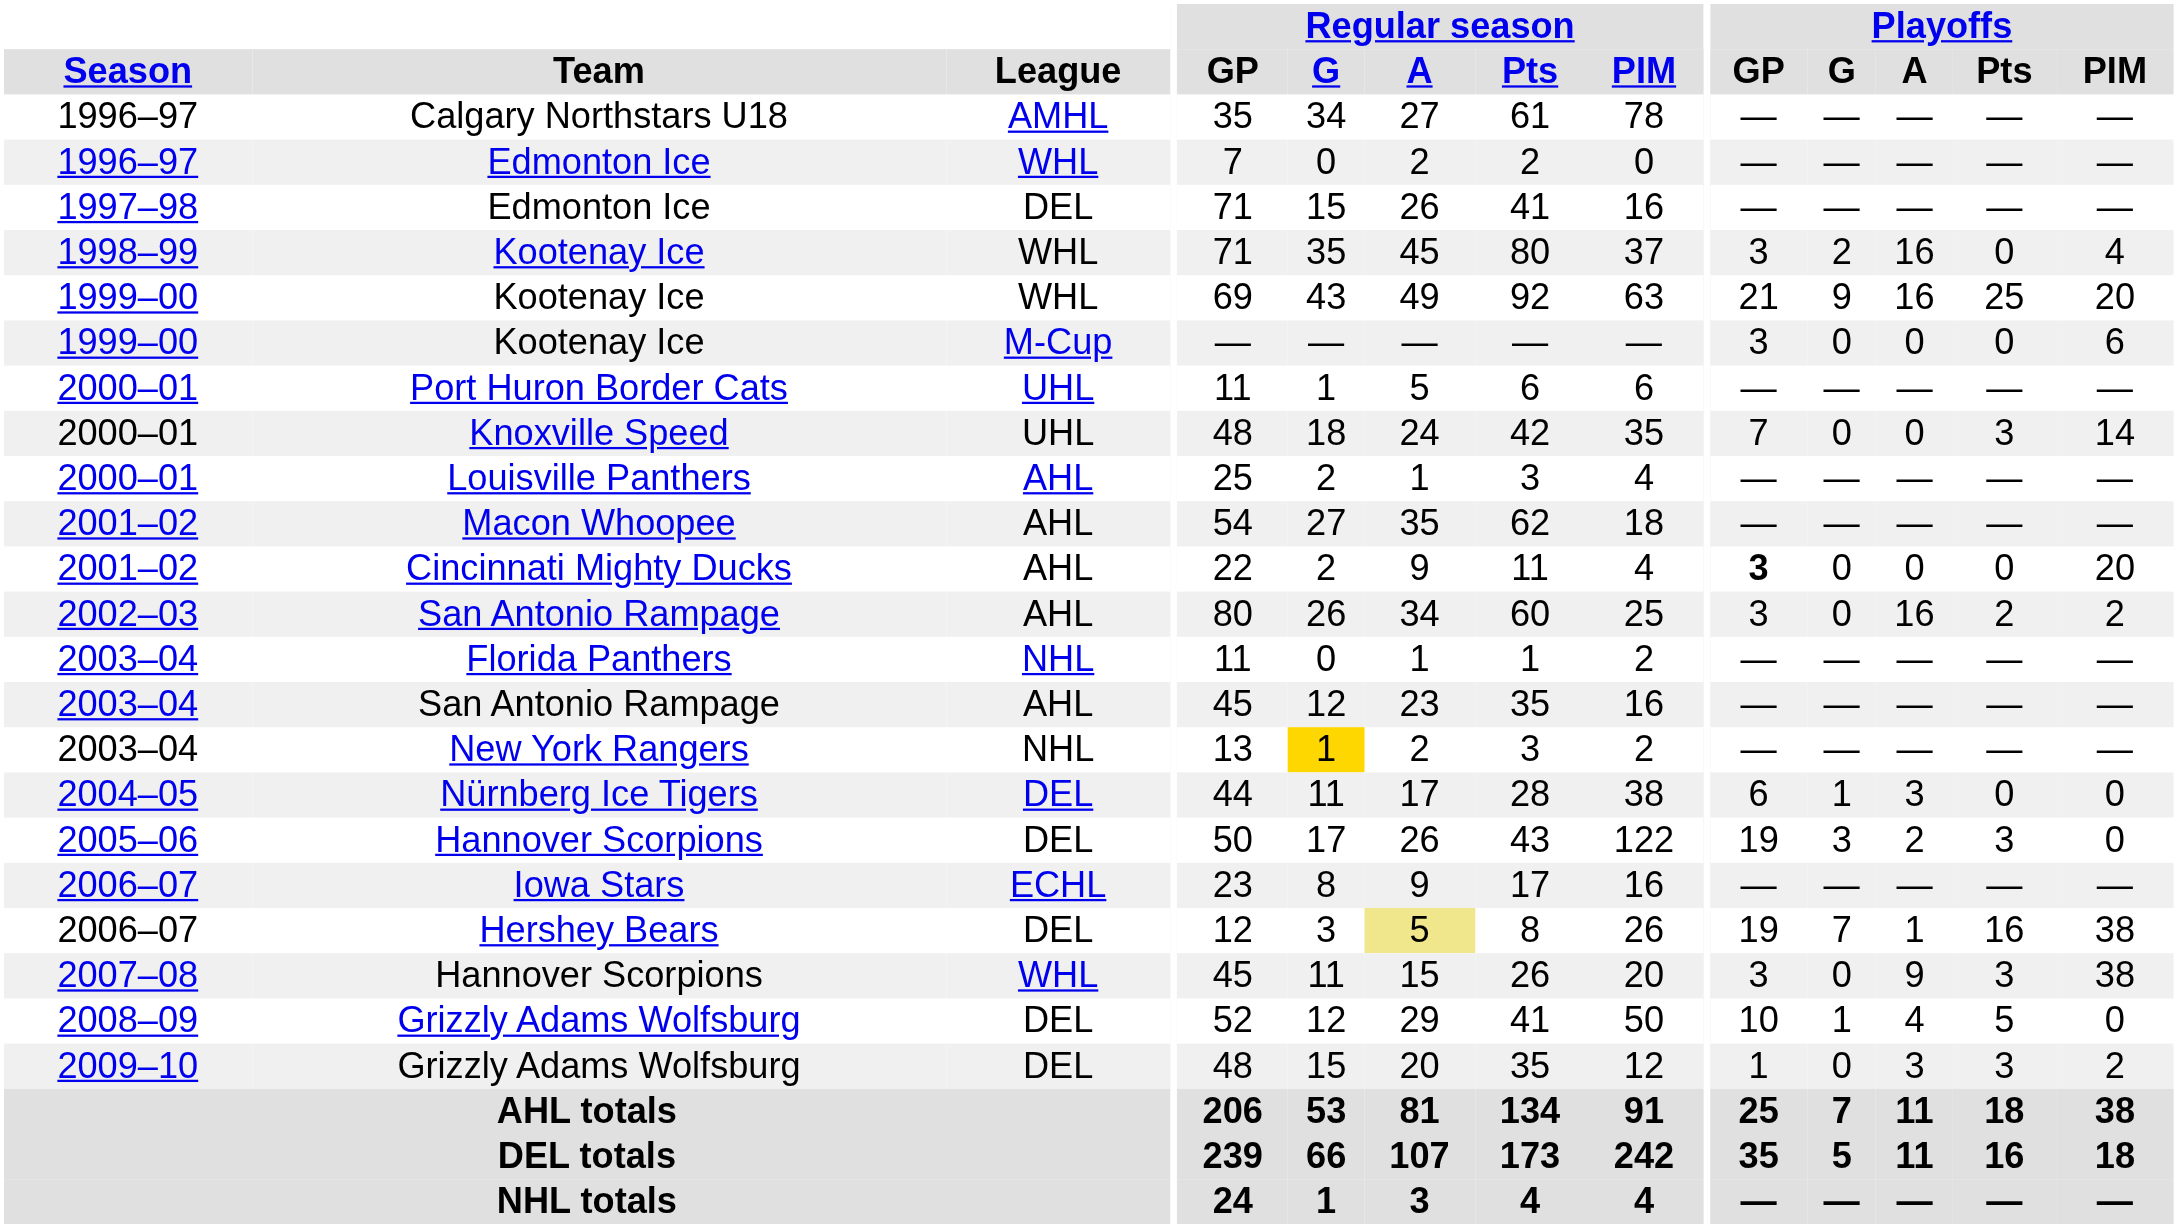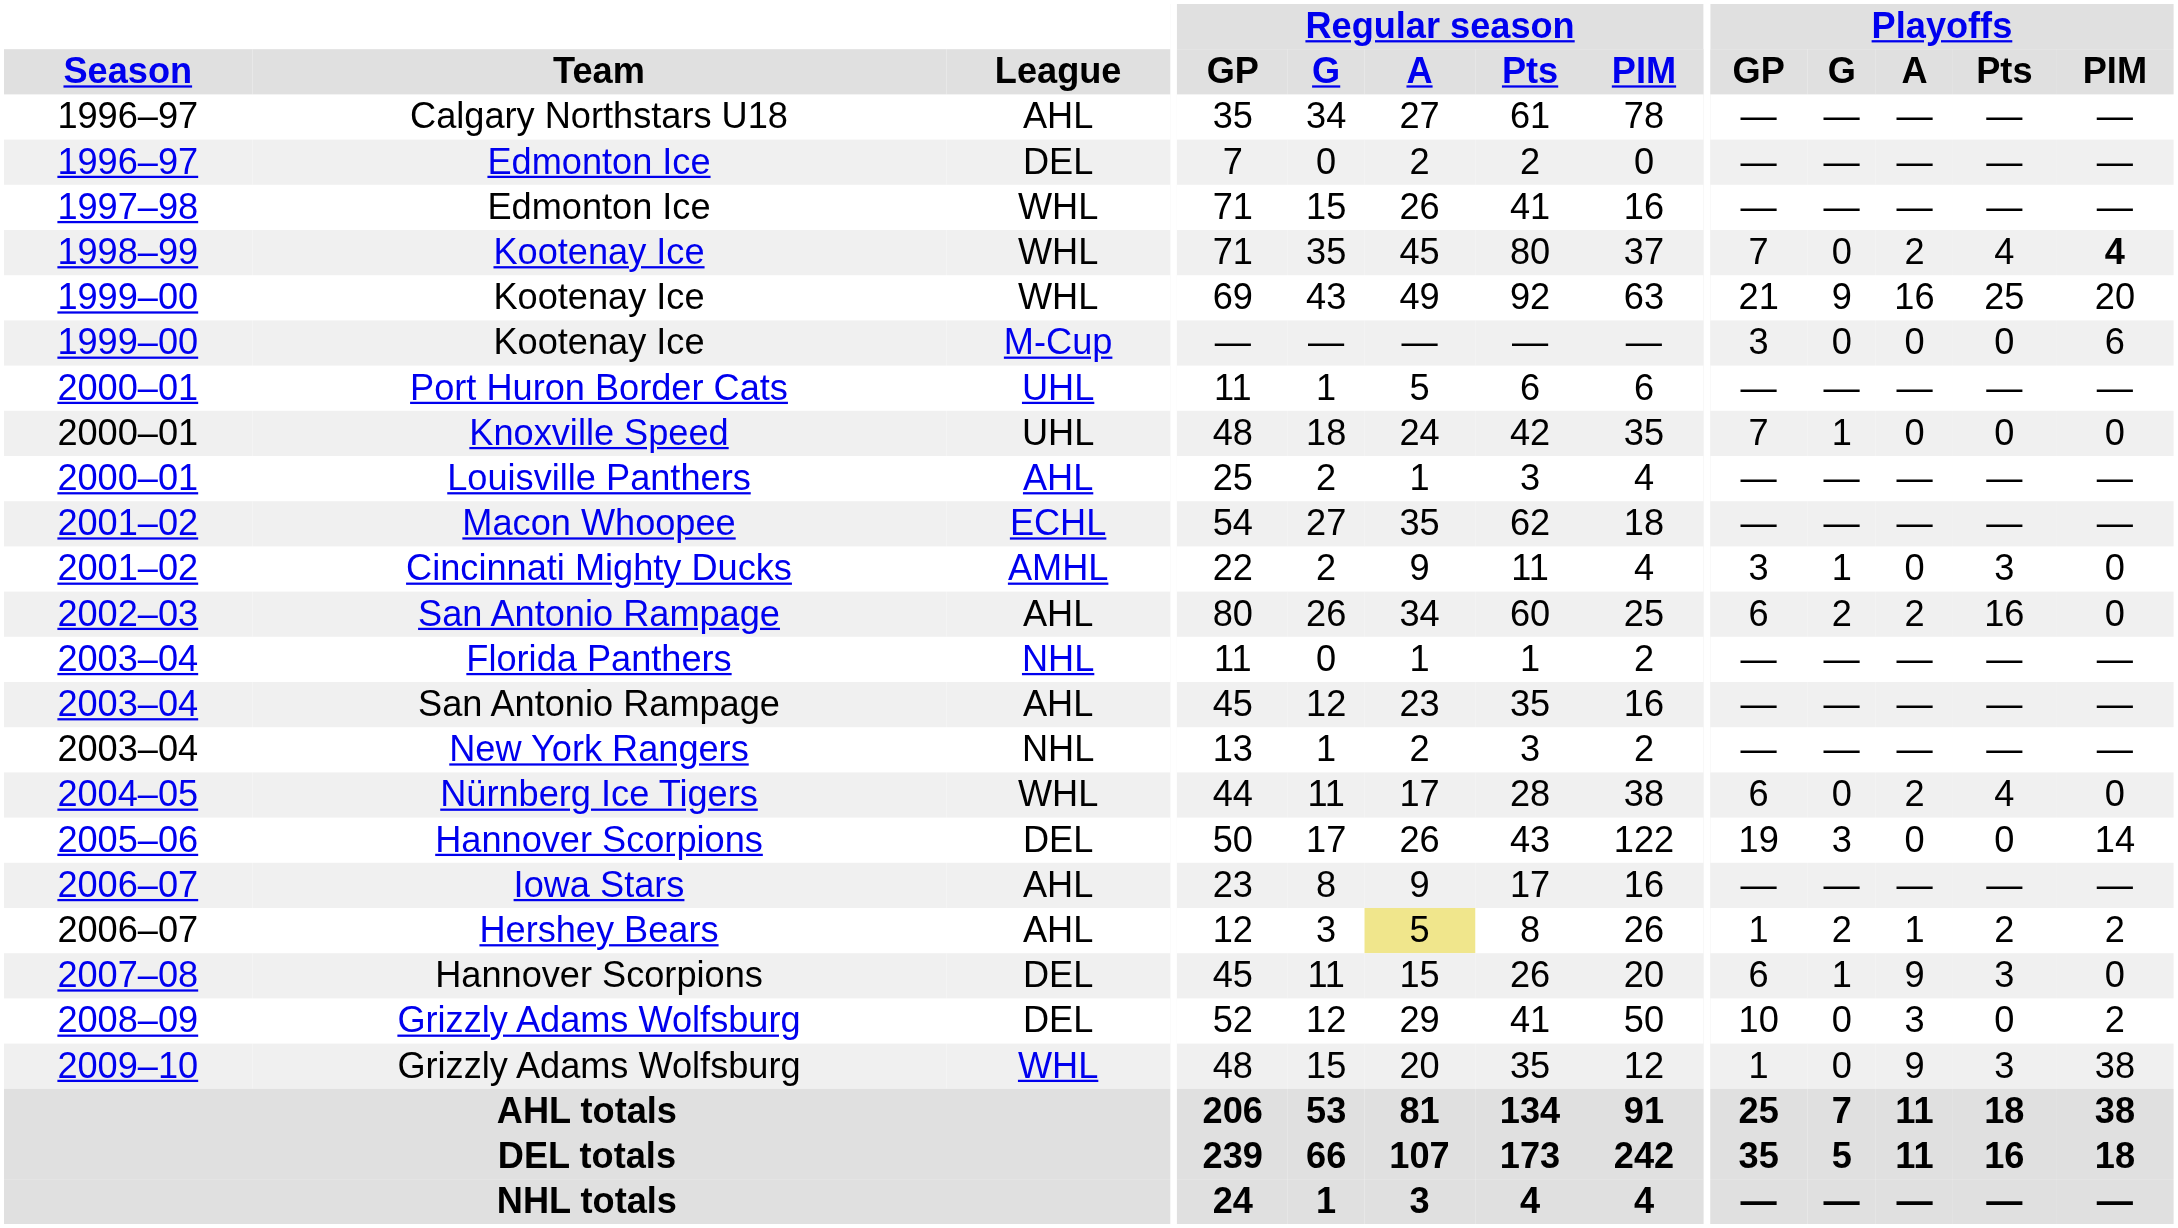 <table border="0" cellpadding="1" cellspacing="0" style="text-align:center; width:60em">
 <tr bgcolor="#e0e0e0">
 <th colspan="3" bgcolor="#ffffff"></th>
 <th rowspan="100" bgcolor="#ffffff"></th>
 <th colspan="5"><a href='#'>Regular season</a></th>
 <th rowspan="100" bgcolor="#ffffff"></th>
 <th colspan="5"><a href='#'>Playoffs</a></th>
 </tr>
 <tr bgcolor="#e0e0e0">
 <th><a href='#'>Season</a></th>
 <th>Team</th>
 <th>League</th>
 <th>GP</th>
 <th><a href='#'>G</a></th>
 <th><a href='#'>A</a></th>
 <th><a href='#'>Pts</a></th>
 <th><a href='#'>PIM</a></th>
 <th>GP</th>
 <th>G</th>
 <th>A</th>
 <th>Pts</th>
 <th>PIM</th>
 </tr>
 <tr>
 <td>1996–97</td>
 <td>Calgary Northstars U18</td>
-<td><a href='#'>AMHL</a></td>
+<td>AHL</td>
 <td>35</td>
 <td>34</td>
 <td>27</td>
 <td>61</td>
 <td>78</td>
 <td>—</td>
 <td>—</td>
 <td>—</td>
 <td>—</td>
 <td>—</td>
 </tr>
 <tr bgcolor="#f0f0f0">
 <td><a href='#'>1996–97</a></td>
 <td><a href='#'>Edmonton Ice</a></td>
-<td><a href='#'>WHL</a></td>
+<td>DEL</td>
 <td>7</td>
 <td>0</td>
 <td>2</td>
 <td>2</td>
 <td>0</td>
 <td>—</td>
 <td>—</td>
 <td>—</td>
 <td>—</td>
 <td>—</td>
 </tr>
 <tr>
 <td><a href='#'>1997–98</a></td>
 <td>Edmonton Ice</td>
-<td>DEL</td>
+<td>WHL</td>
 <td>71</td>
 <td>15</td>
 <td>26</td>
 <td>41</td>
 <td>16</td>
 <td>—</td>
 <td>—</td>
 <td>—</td>
 <td>—</td>
 <td>—</td>
 </tr>
 <tr bgcolor="#f0f0f0">
 <td><a href='#'>1998–99</a></td>
 <td><a href='#'>Kootenay Ice</a></td>
 <td>WHL</td>
 <td>71</td>
 <td>35</td>
 <td>45</td>
 <td>80</td>
 <td>37</td>
-<td>3</td>
+<td>7</td>
+<td>0</td>
 <td>2</td>
-<td>16</td>
-<td>0</td>
 <td>4</td>
+<td><strong>4</strong></td>
 </tr>
 <tr>
 <td><a href='#'>1999–00</a></td>
 <td>Kootenay Ice</td>
 <td>WHL</td>
 <td>69</td>
 <td>43</td>
 <td>49</td>
 <td>92</td>
 <td>63</td>
 <td>21</td>
 <td>9</td>
 <td>16</td>
 <td>25</td>
 <td>20</td>
 </tr>
 <tr bgcolor="#f0f0f0">
 <td><a href='#'>1999–00</a></td>
 <td>Kootenay Ice</td>
 <td><a href='#'>M-Cup</a></td>
 <td>—</td>
 <td>—</td>
 <td>—</td>
 <td>—</td>
 <td>—</td>
 <td>3</td>
 <td>0</td>
 <td>0</td>
 <td>0</td>
 <td>6</td>
 </tr>
 <tr>
 <td><a href='#'>2000–01</a></td>
 <td><a href='#'>Port Huron Border Cats</a></td>
 <td><a href='#'>UHL</a></td>
 <td>11</td>
 <td>1</td>
 <td>5</td>
 <td>6</td>
 <td>6</td>
 <td>—</td>
 <td>—</td>
 <td>—</td>
 <td>—</td>
 <td>—</td>
 </tr>
 <tr bgcolor="#f0f0f0">
 <td>2000–01</td>
 <td><a href='#'>Knoxville Speed</a></td>
 <td>UHL</td>
 <td>48</td>
 <td>18</td>
 <td>24</td>
 <td>42</td>
 <td>35</td>
 <td>7</td>
+<td>1</td>
 <td>0</td>
 <td>0</td>
-<td>3</td>
-<td>14</td>
+<td>0</td>
 </tr>
 <tr>
 <td><a href='#'>2000–01</a></td>
 <td><a href='#'>Louisville Panthers</a></td>
 <td><a href='#'>AHL</a></td>
 <td>25</td>
 <td>2</td>
 <td>1</td>
 <td>3</td>
 <td>4</td>
 <td>—</td>
 <td>—</td>
 <td>—</td>
 <td>—</td>
 <td>—</td>
 </tr>
 <tr bgcolor="#f0f0f0">
 <td><a href='#'>2001–02</a></td>
 <td><a href='#'>Macon Whoopee</a></td>
-<td>AHL</td>
+<td><a href='#'>ECHL</a></td>
 <td>54</td>
 <td>27</td>
 <td>35</td>
 <td>62</td>
 <td>18</td>
 <td>—</td>
 <td>—</td>
 <td>—</td>
 <td>—</td>
 <td>—</td>
 </tr>
 <tr>
 <td><a href='#'>2001–02</a></td>
 <td><a href='#'>Cincinnati Mighty Ducks</a></td>
-<td>AHL</td>
+<td><a href='#'>AMHL</a></td>
 <td>22</td>
 <td>2</td>
 <td>9</td>
 <td>11</td>
 <td>4</td>
-<td><strong>3</strong></td>
+<td>3</td>
+<td>1</td>
 <td>0</td>
+<td>3</td>
 <td>0</td>
-<td>0</td>
-<td>20</td>
 </tr>
 <tr bgcolor="#f0f0f0">
 <td><a href='#'>2002–03</a></td>
 <td><a href='#'>San Antonio Rampage</a></td>
 <td>AHL</td>
 <td>80</td>
 <td>26</td>
 <td>34</td>
 <td>60</td>
 <td>25</td>
-<td>3</td>
-<td>0</td>
-<td>16</td>
+<td>6</td>
 <td>2</td>
 <td>2</td>
+<td>16</td>
+<td>0</td>
 </tr>
 <tr>
 <td><a href='#'>2003–04</a></td>
 <td><a href='#'>Florida Panthers</a></td>
 <td><a href='#'>NHL</a></td>
 <td>11</td>
 <td>0</td>
 <td>1</td>
 <td>1</td>
 <td>2</td>
 <td>—</td>
 <td>—</td>
 <td>—</td>
 <td>—</td>
 <td>—</td>
 </tr>
 <tr bgcolor="#f0f0f0">
 <td><a href='#'>2003–04</a></td>
 <td>San Antonio Rampage</td>
 <td>AHL</td>
 <td>45</td>
 <td>12</td>
 <td>23</td>
 <td>35</td>
 <td>16</td>
 <td>—</td>
 <td>—</td>
 <td>—</td>
 <td>—</td>
 <td>—</td>
 </tr>
 <tr>
 <td>2003–04</td>
 <td><a href='#'>New York Rangers</a></td>
 <td>NHL</td>
 <td>13</td>
-<td style="background: gold;">1</td>
+<td>1</td>
 <td>2</td>
 <td>3</td>
 <td>2</td>
 <td>—</td>
 <td>—</td>
 <td>—</td>
 <td>—</td>
 <td>—</td>
 </tr>
 <tr bgcolor="#f0f0f0">
 <td><a href='#'>2004–05</a></td>
 <td><a href='#'>Nürnberg Ice Tigers</a></td>
-<td><a href='#'>DEL</a></td>
+<td>WHL</td>
 <td>44</td>
 <td>11</td>
 <td>17</td>
 <td>28</td>
 <td>38</td>
 <td>6</td>
-<td>1</td>
-<td>3</td>
 <td>0</td>
+<td>2</td>
+<td>4</td>
 <td>0</td>
 </tr>
 <tr>
 <td><a href='#'>2005–06</a></td>
 <td><a href='#'>Hannover Scorpions</a></td>
 <td>DEL</td>
 <td>50</td>
 <td>17</td>
 <td>26</td>
 <td>43</td>
 <td>122</td>
 <td>19</td>
 <td>3</td>
-<td>2</td>
-<td>3</td>
 <td>0</td>
+<td>0</td>
+<td>14</td>
 </tr>
 <tr bgcolor="#f0f0f0">
 <td><a href='#'>2006–07</a></td>
 <td><a href='#'>Iowa Stars</a></td>
-<td><a href='#'>ECHL</a></td>
+<td>AHL</td>
 <td>23</td>
 <td>8</td>
 <td>9</td>
 <td>17</td>
 <td>16</td>
 <td>—</td>
 <td>—</td>
 <td>—</td>
 <td>—</td>
 <td>—</td>
 </tr>
 <tr>
 <td>2006–07</td>
 <td><a href='#'>Hershey Bears</a></td>
-<td>DEL</td>
+<td>AHL</td>
 <td>12</td>
 <td>3</td>
 <td style="background: khaki;">5</td>
 <td>8</td>
 <td>26</td>
-<td>19</td>
-<td>7</td>
 <td>1</td>
-<td>16</td>
-<td>38</td>
+<td>2</td>
+<td>1</td>
+<td>2</td>
+<td>2</td>
 </tr>
 <tr bgcolor="#f0f0f0">
 <td><a href='#'>2007–08</a></td>
 <td>Hannover Scorpions</td>
-<td><a href='#'>WHL</a></td>
+<td>DEL</td>
 <td>45</td>
 <td>11</td>
 <td>15</td>
 <td>26</td>
 <td>20</td>
+<td>6</td>
+<td>1</td>
+<td>9</td>
 <td>3</td>
 <td>0</td>
-<td>9</td>
-<td>3</td>
-<td>38</td>
 </tr>
 <tr>
 <td><a href='#'>2008–09</a></td>
 <td><a href='#'>Grizzly Adams Wolfsburg</a></td>
 <td>DEL</td>
 <td>52</td>
 <td>12</td>
 <td>29</td>
 <td>41</td>
 <td>50</td>
 <td>10</td>
-<td>1</td>
-<td>4</td>
-<td>5</td>
 <td>0</td>
+<td>3</td>
+<td>0</td>
+<td>2</td>
 </tr>
 <tr bgcolor="#f0f0f0">
 <td><a href='#'>2009–10</a></td>
 <td>Grizzly Adams Wolfsburg</td>
-<td>DEL</td>
+<td><a href='#'>WHL</a></td>
 <td>48</td>
 <td>15</td>
 <td>20</td>
 <td>35</td>
 <td>12</td>
 <td>1</td>
 <td>0</td>
+<td>9</td>
 <td>3</td>
-<td>3</td>
-<td>2</td>
+<td>38</td>
 </tr>
 <tr bgcolor="#e0e0e0">
 <th colspan="3">AHL totals</th>
 <th>206</th>
 <th>53</th>
 <th>81</th>
 <th>134</th>
 <th>91</th>
 <th>25</th>
 <th>7</th>
 <th>11</th>
 <th>18</th>
 <th>38</th>
 </tr>
 <tr bgcolor="#e0e0e0">
 <th colspan="3">DEL totals</th>
 <th>239</th>
 <th>66</th>
 <th>107</th>
 <th>173</th>
 <th>242</th>
 <th>35</th>
 <th>5</th>
 <th>11</th>
 <th>16</th>
 <th>18</th>
 </tr>
 <tr bgcolor="#e0e0e0">
 <th colspan="3">NHL totals</th>
 <th>24</th>
 <th>1</th>
 <th>3</th>
 <th>4</th>
 <th>4</th>
 <th>—</th>
 <th>—</th>
 <th>—</th>
 <th>—</th>
 <th>—</th>
 </tr>
 </table>
